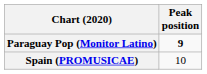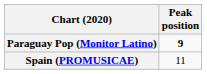 <table class="wikitable plainrowheaders sortable" style="text-align:center">
 <tr>
 <th scope="col">Chart (2020)</th>
 <th scope="col">Peak<br>position</th>
 </tr>
 <tr>
 <th scope="row">Paraguay Pop (<a href='#'>Monitor Latino</a>)</th>
 <td><strong>9</strong></td>
 </tr>
 <tr>
 <th scope="row">Spain (<a href='#'>PROMUSICAE</a>)</th>
-<td>10</td>
+<td>11</td>
 </tr>
 </table>
